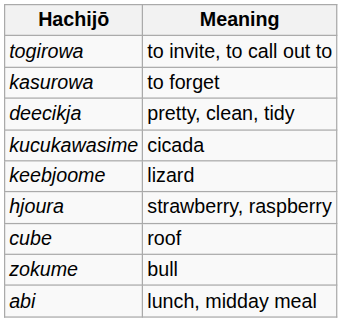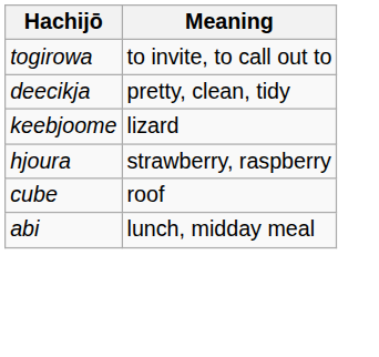 <table class="wikitable">
 <tr>
 <th>Hachijō</th>
 <th>Meaning</th>
 </tr>
 <tr>
 <td><em>togirowa</em></td>
 <td>to invite, to call out to</td>
 </tr>
 <tr>
-<td><em>kasurowa</em></td>
-<td>to forget</td>
-</tr>
-<tr>
 <td><em>deecikja</em></td>
 <td>pretty, clean, tidy</td>
-</tr>
-<tr>
-<td><em>kucukawasime</em></td>
-<td>cicada</td>
 </tr>
 <tr>
 <td><em>keebjoome</em></td>
 <td>lizard</td>
 </tr>
 <tr>
 <td><em>hjoura</em></td>
 <td>strawberry, raspberry</td>
 </tr>
 <tr>
 <td><em>cube</em></td>
 <td>roof</td>
 </tr>
 <tr>
-<td><em>zokume</em></td>
-<td>bull</td>
-</tr>
-<tr>
 <td><em>abi</em></td>
 <td>lunch, midday meal</td>
 </tr>
 </table>
